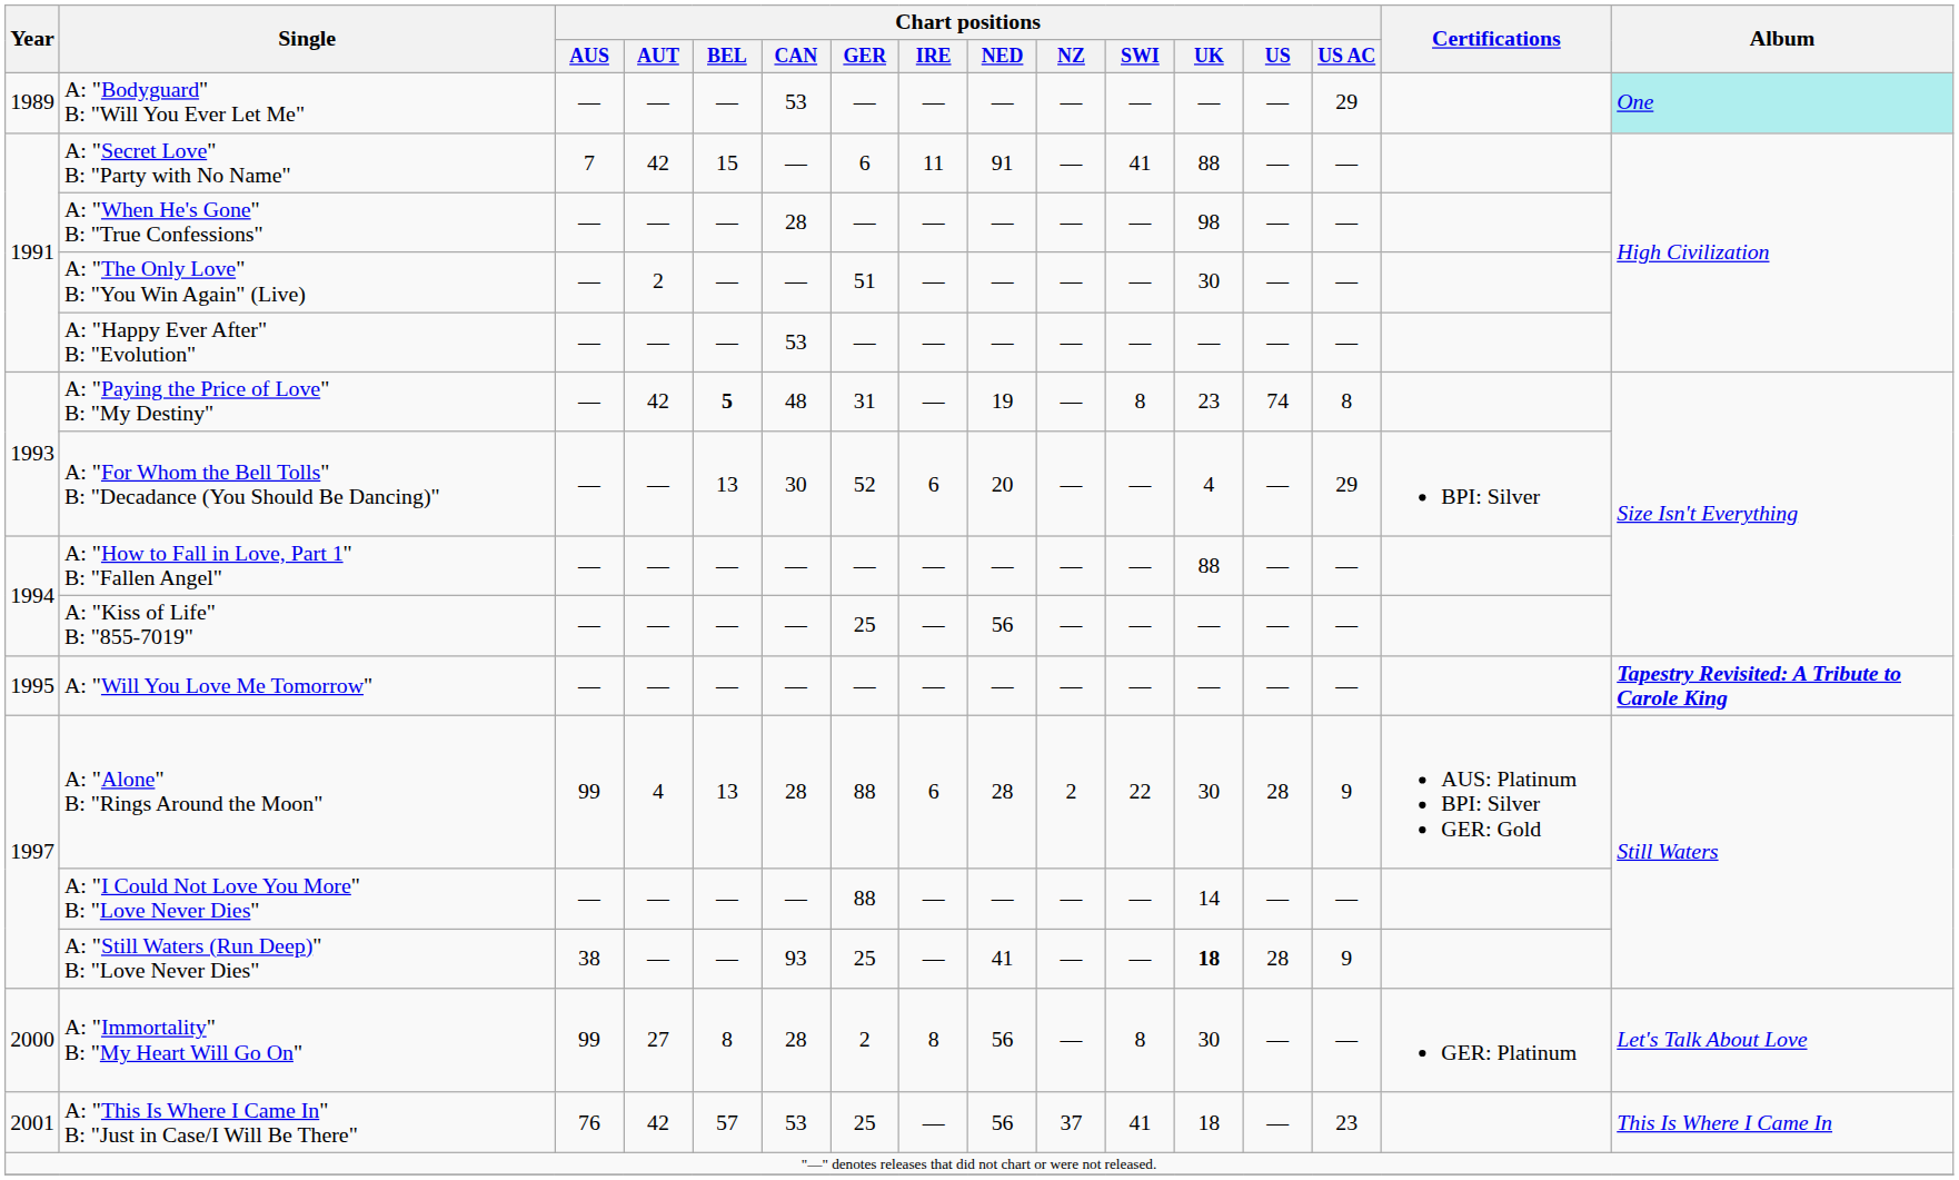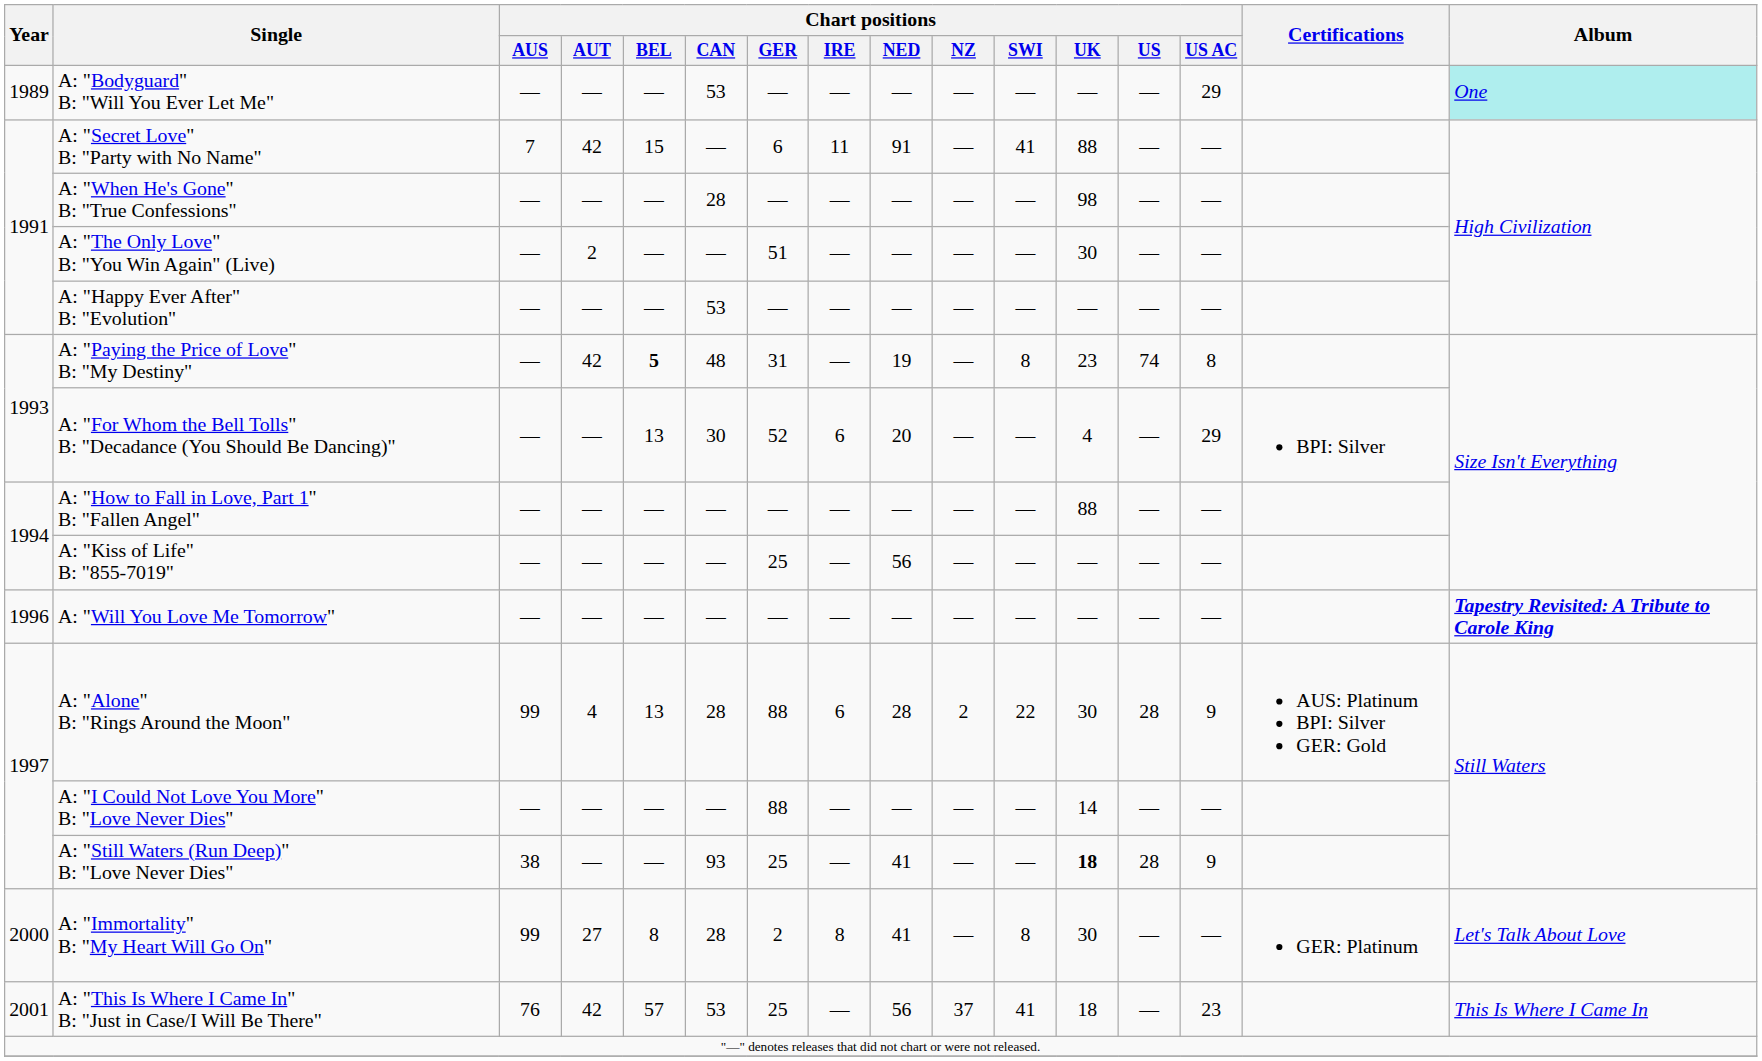 <table class="wikitable">
 <tr>
 <th rowspan="2">Year</th>
 <th rowspan="2" style="width:22em;">Single</th>
 <th colspan="12">Chart positions</th>
 <th rowspan="2" style="width:10em;"><a href='#'>Certifications</a></th>
 <th rowspan="2" style="width:15em;">Album</th>
 </tr>
 <tr>
 <th style="width:3em;font-size:90%;"><a href='#'>AUS</a><br></th>
 <th style="width:3em;font-size:90%;"><a href='#'>AUT</a><br></th>
 <th style="width:3em;font-size:90%;"><a href='#'>BEL</a><br></th>
 <th style="width:3em;font-size:90%;"><a href='#'>CAN</a><br></th>
 <th style="width:3em;font-size:90%;"><a href='#'>GER</a><br></th>
 <th style="width:3em;font-size:90%;"><a href='#'>IRE</a><br></th>
 <th style="width:3em;font-size:90%;"><a href='#'>NED</a><br></th>
 <th style="width:3em;font-size:90%;"><a href='#'>NZ</a><br></th>
 <th style="width:3em;font-size:90%;"><a href='#'>SWI</a><br></th>
 <th style="width:3em;font-size:90%;"><a href='#'>UK</a><br></th>
 <th style="width:3em;font-size:90%;"><a href='#'>US</a><br></th>
 <th style="width:3em;font-size:90%;"><a href='#'>US AC</a></th>
 </tr>
 <tr>
 <td>1989</td>
 <td>A: "<a href='#'>Bodyguard</a>"<br>B: "Will You Ever Let Me"</td>
 <td align="center">—</td>
 <td align="center">—</td>
 <td align="center">—</td>
 <td align="center">53</td>
 <td align="center">—</td>
 <td align="center">—</td>
 <td align="center">—</td>
 <td align="center">—</td>
 <td align="center">—</td>
 <td align="center">—</td>
 <td align="center">—</td>
 <td align="center">29</td>
 <td></td>
 <td align=left style="background: paleturquoise;"><em><a href='#'>One</a></em></td>
 </tr>
 <tr>
 <td rowspan="4">1991</td>
 <td>A: "<a href='#'>Secret Love</a>"<br>B: "Party with No Name"</td>
 <td align="center">7</td>
 <td align="center">42</td>
 <td align="center">15</td>
 <td align="center">—</td>
 <td align="center">6</td>
 <td align="center">11</td>
 <td align="center">91</td>
 <td align="center">—</td>
 <td align="center">41</td>
 <td align="center">88</td>
 <td align="center">—</td>
 <td align="center">—</td>
 <td></td>
 <td rowspan=4 align=left><em><a href='#'>High Civilization</a></em></td>
 </tr>
 <tr>
 <td>A: "<a href='#'>When He's Gone</a>"<br>B: "True Confessions"</td>
 <td align="center">—</td>
 <td align="center">—</td>
 <td align="center">—</td>
 <td align="center">28</td>
 <td align="center">—</td>
 <td align="center">—</td>
 <td align="center">—</td>
 <td align="center">—</td>
 <td align="center">—</td>
 <td align="center">98</td>
 <td align="center">—</td>
 <td align="center">—</td>
 <td></td>
 </tr>
 <tr>
 <td>A: "<a href='#'>The Only Love</a>"<br>B: "You Win Again" (Live)</td>
 <td align="center">—</td>
 <td align="center">2</td>
 <td align="center">—</td>
 <td align="center">—</td>
 <td align="center">51</td>
 <td align="center">—</td>
 <td align="center">—</td>
 <td align="center">—</td>
 <td align="center">—</td>
 <td align="center">30</td>
 <td align="center">—</td>
 <td align="center">—</td>
 <td></td>
 </tr>
 <tr>
 <td>A: "Happy Ever After"<br>B: "Evolution"</td>
 <td align="center">—</td>
 <td align="center">—</td>
 <td align="center">—</td>
 <td align="center">53</td>
 <td align="center">—</td>
 <td align="center">—</td>
 <td align="center">—</td>
 <td align="center">—</td>
 <td align="center">—</td>
 <td align="center">—</td>
 <td align="center">—</td>
 <td align="center">—</td>
 <td></td>
 </tr>
 <tr>
 <td rowspan="2">1993</td>
 <td>A: "<a href='#'>Paying the Price of Love</a>"<br>B: "My Destiny"</td>
 <td align="center">—</td>
 <td align="center">42</td>
 <td align="center"><strong>5</strong></td>
 <td align="center">48</td>
 <td align="center">31</td>
 <td align="center">—</td>
 <td align="center">19</td>
 <td align="center">—</td>
 <td align="center">8</td>
 <td align="center">23</td>
 <td align="center">74</td>
 <td align="center">8</td>
 <td></td>
 <td rowspan=4 align=left><em><a href='#'>Size Isn't Everything</a></em></td>
 </tr>
 <tr>
 <td>A: "<a href='#'>For Whom the Bell Tolls</a>"<br>B: "Decadance (You Should Be Dancing)"</td>
 <td align="center">—</td>
 <td align="center">—</td>
 <td align="center">13</td>
 <td align="center">30</td>
 <td align="center">52</td>
 <td align="center">6</td>
 <td align="center">20</td>
 <td align="center">—</td>
 <td align="center">—</td>
 <td align="center">4</td>
 <td align="center">—</td>
 <td align="center">29</td>
 <td><br><ul><li>BPI: Silver</li></ul></td>
 </tr>
 <tr>
 <td rowspan="2">1994</td>
 <td>A: "<a href='#'>How to Fall in Love, Part 1</a>"<br>B: "Fallen Angel"</td>
 <td align="center">—</td>
 <td align="center">—</td>
 <td align="center">—</td>
 <td align="center">—</td>
 <td align="center">—</td>
 <td align="center">—</td>
 <td align="center">—</td>
 <td align="center">—</td>
 <td align="center">—</td>
 <td align="center">88</td>
 <td align="center">—</td>
 <td align="center">—</td>
 <td></td>
 </tr>
 <tr>
 <td>A: "Kiss of Life"<br>B: "855-7019"</td>
 <td align="center">—</td>
 <td align="center">—</td>
 <td align="center">—</td>
 <td align="center">—</td>
 <td align="center">25</td>
 <td align="center">—</td>
 <td align="center">56</td>
 <td align="center">—</td>
 <td align="center">—</td>
 <td align="center">—</td>
 <td align="center">—</td>
 <td align="center">—</td>
 <td></td>
 </tr>
 <tr>
-<td>1995</td>
+<td>1996</td>
 <td>A: "<a href='#'>Will You Love Me Tomorrow</a>"</td>
 <td align="center">—</td>
 <td align="center">—</td>
 <td align="center">—</td>
 <td align="center">—</td>
 <td align="center">—</td>
 <td align="center">—</td>
 <td align="center">—</td>
 <td align="center">—</td>
 <td align="center">—</td>
 <td align="center">—</td>
 <td align="center">—</td>
 <td align="center">—</td>
 <td></td>
 <td align=left><strong><em><a href='#'>Tapestry Revisited: A Tribute to Carole King</a></em></strong></td>
 </tr>
 <tr>
 <td rowspan="3">1997</td>
 <td>A: "<a href='#'>Alone</a>"<br>B: "Rings Around the Moon"</td>
 <td align="center">99</td>
 <td align="center">4</td>
 <td align="center">13</td>
 <td align="center">28</td>
 <td align="center">88</td>
 <td align="center">6</td>
 <td align="center">28</td>
 <td align="center">2</td>
 <td align="center">22</td>
 <td align="center">30</td>
 <td align="center">28</td>
 <td align="center">9</td>
 <td><br><ul><li>AUS: Platinum</li><li>BPI: Silver</li><li>GER: Gold</li></ul></td>
 <td rowspan=3 align=left><em><a href='#'>Still Waters</a></em></td>
 </tr>
 <tr>
 <td>A: "<a href='#'>I Could Not Love You More</a>"<br>B: "<a href='#'>Love Never Dies</a>"</td>
 <td align="center">—</td>
 <td align="center">—</td>
 <td align="center">—</td>
 <td align="center">—</td>
 <td align="center">88</td>
 <td align="center">—</td>
 <td align="center">—</td>
 <td align="center">—</td>
 <td align="center">—</td>
 <td align="center">14</td>
 <td align="center">—</td>
 <td align="center">—</td>
 <td></td>
 </tr>
 <tr>
 <td>A: "<a href='#'>Still Waters (Run Deep)</a>"<br>B: "Love Never Dies"</td>
 <td align="center">38</td>
 <td align="center">—</td>
 <td align="center">—</td>
 <td align="center">93</td>
 <td align="center">25</td>
 <td align="center">—</td>
 <td align="center">41</td>
 <td align="center">—</td>
 <td align="center">—</td>
 <td align="center"><strong>18</strong></td>
 <td align="center">28</td>
 <td align="center">9</td>
 <td></td>
 </tr>
 <tr>
 <td>2000</td>
 <td>A: "<a href='#'>Immortality</a>" <br>B: "<a href='#'>My Heart Will Go On</a>"</td>
 <td align="center">99</td>
 <td align="center">27</td>
 <td align="center">8</td>
 <td align="center">28</td>
 <td align="center">2</td>
 <td align="center">8</td>
-<td align="center">56</td>
+<td align="center">41</td>
 <td align="center">—</td>
 <td align="center">8</td>
 <td align="center">30</td>
 <td align="center">—</td>
 <td align="center">—</td>
 <td><br><ul><li>GER: Platinum</li></ul></td>
 <td align=left><em><a href='#'>Let's Talk About Love</a></em><br></td>
 </tr>
 <tr>
 <td>2001</td>
 <td>A: "<a href='#'>This Is Where I Came In</a>"<br>B: "Just in Case/I Will Be There"</td>
 <td align="center">76</td>
 <td align="center">42</td>
 <td align="center">57</td>
 <td align="center">53</td>
 <td align="center">25</td>
 <td align="center">—</td>
 <td align="center">56</td>
 <td align="center">37</td>
 <td align="center">41</td>
 <td align="center">18</td>
 <td align="center">—</td>
 <td align="center">23</td>
 <td></td>
 <td align=left><em><a href='#'>This Is Where I Came In</a></em></td>
 </tr>
 <tr>
 <td colspan="100" style="text-align:center; font-size:8pt;">"—" denotes releases that did not chart or were not released.</td>
 </tr>
 <tr>
 </tr>
 </table>
